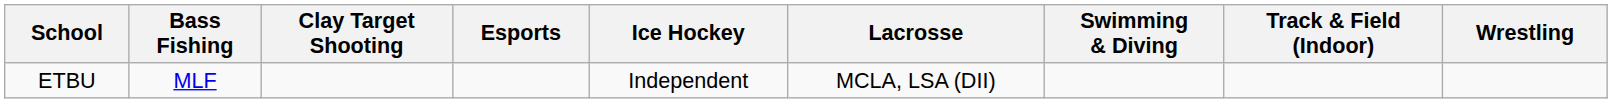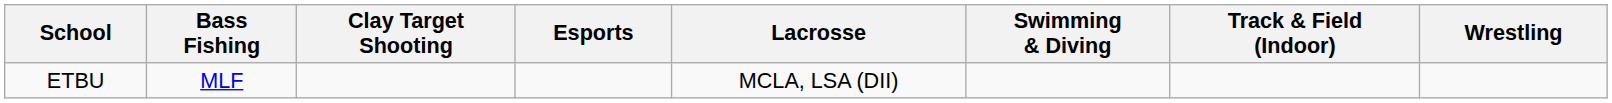 <table class="wikitable" style="text-align:center; width:75%;">
 <tr>
 <th>School</th>
 <th>Bass<br>Fishing</th>
 <th>Clay Target<br>Shooting</th>
 <th>Esports</th>
-<th>Ice Hockey</th>
 <th>Lacrosse</th>
 <th>Swimming<br>& Diving</th>
 <th>Track & Field<br>(Indoor)</th>
 <th>Wrestling</th>
 </tr>
 <tr>
 <td>ETBU</td>
 <td><a href='#'>MLF</a></td>
 <td></td>
 <td></td>
-<td>Independent</td>
 <td>MCLA, LSA (DII)</td>
 <td></td>
 <td></td>
 <td></td>
 </tr>
 </table>
